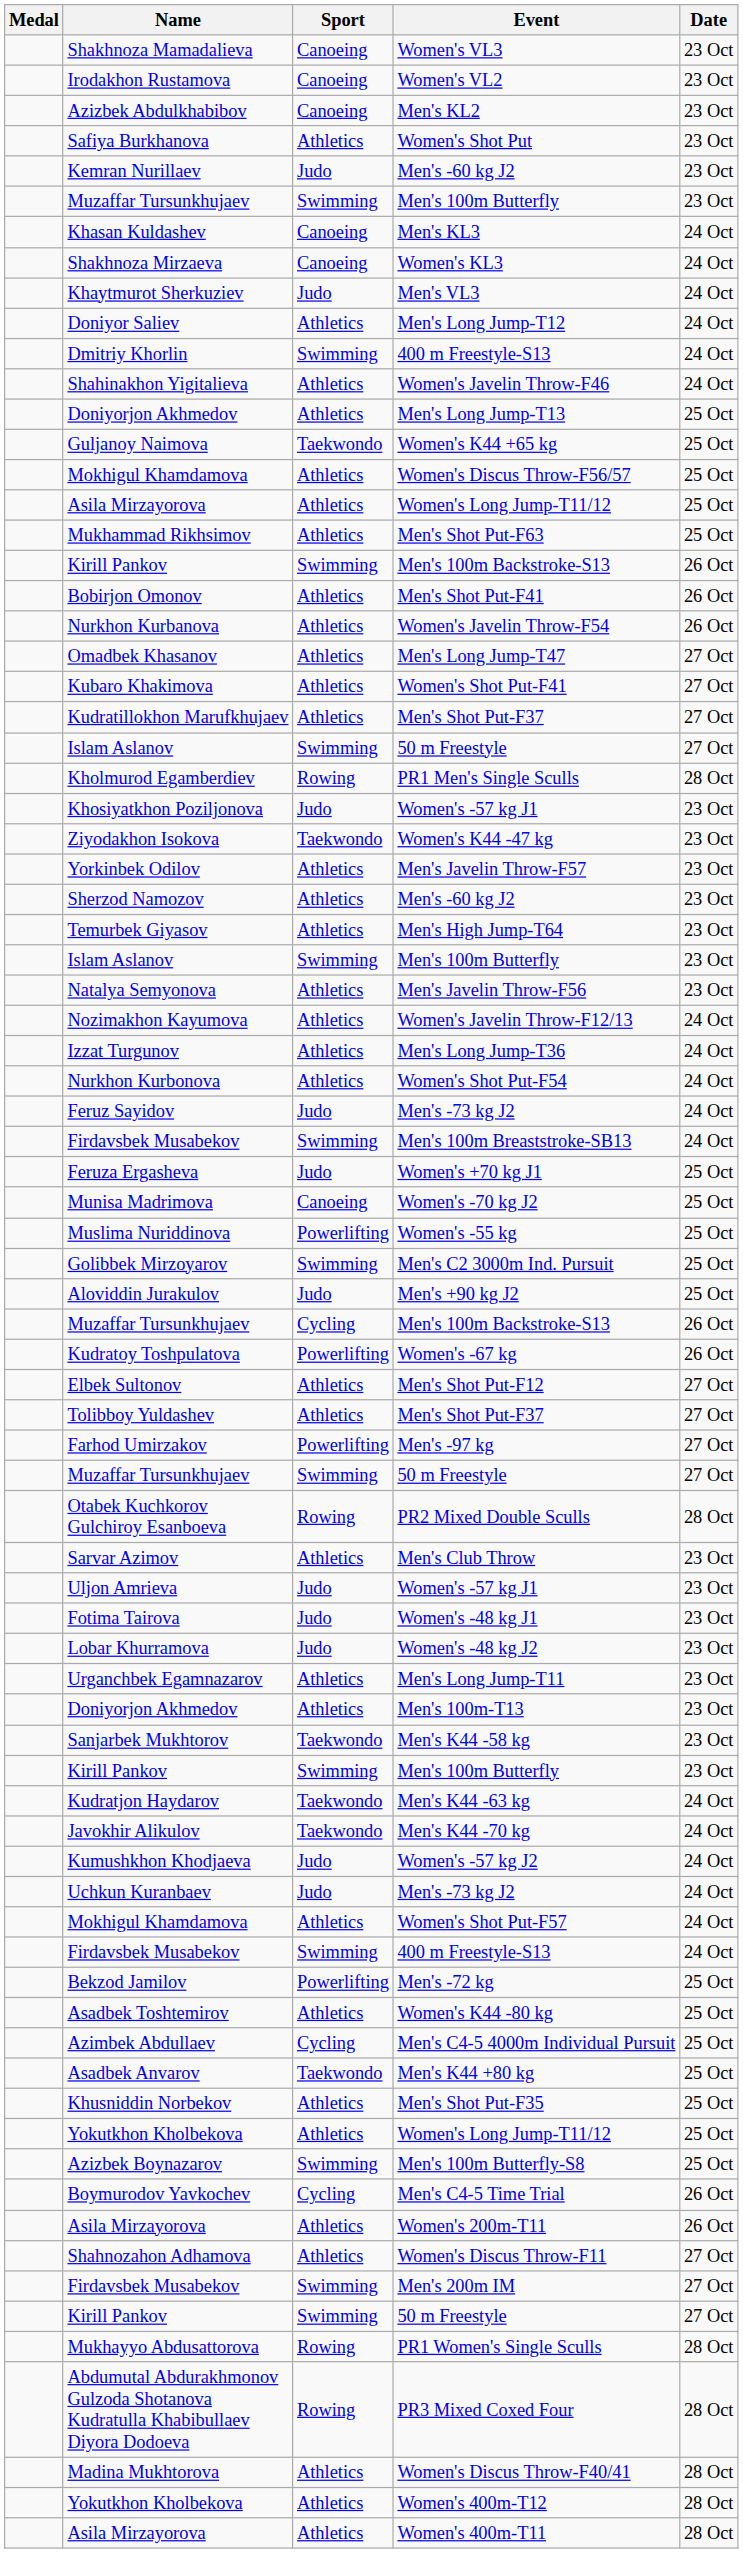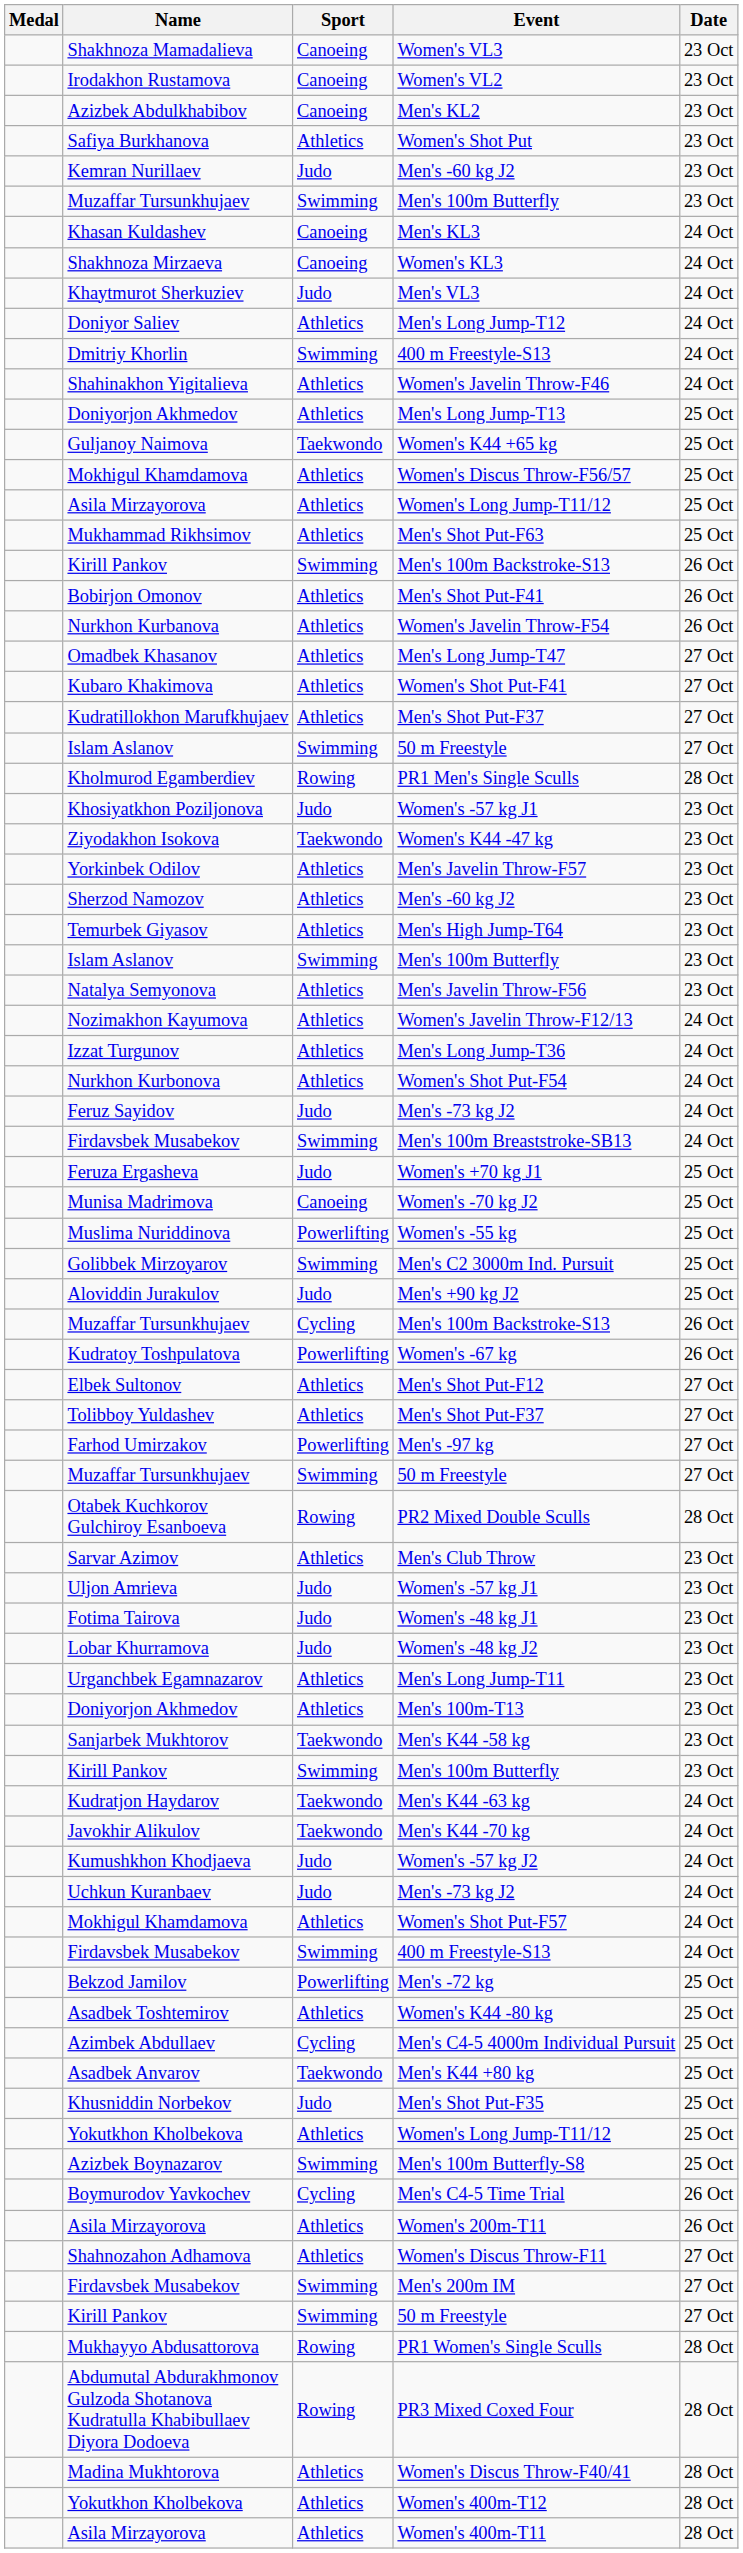 <table class="wikitable sortable"  style="font-size:95%">
 <tr>
 <th>Medal</th>
 <th>Name</th>
 <th>Sport</th>
 <th>Event</th>
 <th>Date</th>
 </tr>
 <tr>
 <td></td>
 <td><a href='#'>Shakhnoza Mamadalieva</a></td>
 <td><a href='#'>Canoeing</a></td>
 <td><a href='#'>Women's VL3</a></td>
 <td>23 Oct</td>
 </tr>
 <tr>
 <td></td>
 <td><a href='#'>Irodakhon Rustamova</a></td>
 <td><a href='#'>Canoeing</a></td>
 <td><a href='#'>Women's VL2</a></td>
 <td>23 Oct</td>
 </tr>
 <tr>
 <td></td>
 <td><a href='#'>Azizbek Abdulkhabibov</a></td>
 <td><a href='#'>Canoeing</a></td>
 <td><a href='#'>Men's KL2</a></td>
 <td>23 Oct</td>
 </tr>
 <tr>
 <td></td>
 <td><a href='#'>Safiya Burkhanova</a></td>
 <td><a href='#'>Athletics</a></td>
 <td><a href='#'>Women's Shot Put</a></td>
 <td>23 Oct</td>
 </tr>
 <tr>
 <td></td>
 <td><a href='#'>Kemran Nurillaev</a></td>
 <td><a href='#'>Judo</a></td>
 <td><a href='#'>Men's -60 kg J2</a></td>
 <td>23 Oct</td>
 </tr>
 <tr>
 <td></td>
 <td><a href='#'>Muzaffar Tursunkhujaev</a></td>
 <td><a href='#'>Swimming</a></td>
 <td><a href='#'>Men's 100m Butterfly</a></td>
 <td>23 Oct</td>
 </tr>
 <tr>
 <td></td>
 <td><a href='#'>Khasan Kuldashev</a></td>
 <td><a href='#'>Canoeing</a></td>
 <td><a href='#'>Men's KL3</a></td>
 <td>24 Oct</td>
 </tr>
 <tr>
 <td></td>
 <td><a href='#'>Shakhnoza Mirzaeva</a></td>
 <td><a href='#'>Canoeing</a></td>
 <td><a href='#'>Women's KL3</a></td>
 <td>24 Oct</td>
 </tr>
 <tr>
 <td></td>
 <td><a href='#'>Khaytmurot Sherkuziev</a></td>
 <td><a href='#'>Judo</a></td>
 <td><a href='#'>Men's VL3</a></td>
 <td>24 Oct</td>
 </tr>
 <tr>
 <td></td>
 <td><a href='#'>Doniyor Saliev</a></td>
 <td><a href='#'>Athletics</a></td>
 <td><a href='#'>Men's Long Jump-T12</a></td>
 <td>24 Oct</td>
 </tr>
 <tr>
 <td></td>
 <td><a href='#'>Dmitriy Khorlin</a></td>
 <td><a href='#'>Swimming</a></td>
 <td><a href='#'>400 m Freestyle-S13</a></td>
 <td>24 Oct</td>
 </tr>
 <tr>
 <td></td>
 <td><a href='#'>Shahinakhon Yigitalieva</a></td>
 <td><a href='#'>Athletics</a></td>
 <td><a href='#'>Women's Javelin Throw-F46</a></td>
 <td>24 Oct</td>
 </tr>
 <tr>
 <td></td>
 <td><a href='#'>Doniyorjon Akhmedov</a></td>
 <td><a href='#'>Athletics</a></td>
 <td><a href='#'>Men's Long Jump-T13</a></td>
 <td>25 Oct</td>
 </tr>
 <tr>
 <td></td>
 <td><a href='#'>Guljanoy Naimova</a></td>
 <td><a href='#'>Taekwondo</a></td>
 <td><a href='#'>Women's K44 +65 kg</a></td>
 <td>25 Oct</td>
 </tr>
 <tr>
 <td></td>
 <td><a href='#'>Mokhigul Khamdamova</a></td>
 <td><a href='#'>Athletics</a></td>
 <td><a href='#'>Women's Discus Throw-F56/57</a></td>
 <td>25 Oct</td>
 </tr>
 <tr>
 <td></td>
 <td><a href='#'>Asila Mirzayorova</a></td>
 <td><a href='#'>Athletics</a></td>
 <td><a href='#'>Women's Long Jump-T11/12</a></td>
 <td>25 Oct</td>
 </tr>
 <tr>
 <td></td>
 <td><a href='#'>Mukhammad Rikhsimov</a></td>
 <td><a href='#'>Athletics</a></td>
 <td><a href='#'>Men's Shot Put-F63</a></td>
 <td>25 Oct</td>
 </tr>
 <tr>
 <td></td>
 <td><a href='#'>Kirill Pankov</a></td>
 <td><a href='#'>Swimming</a></td>
 <td><a href='#'>Men's 100m Backstroke-S13</a></td>
 <td>26 Oct</td>
 </tr>
 <tr>
 <td></td>
 <td><a href='#'>Bobirjon Omonov</a></td>
 <td><a href='#'>Athletics</a></td>
 <td><a href='#'>Men's Shot Put-F41</a></td>
 <td>26 Oct</td>
 </tr>
 <tr>
 <td></td>
 <td><a href='#'>Nurkhon Kurbanova</a></td>
 <td><a href='#'>Athletics</a></td>
 <td><a href='#'>Women's Javelin Throw-F54</a></td>
 <td>26 Oct</td>
 </tr>
 <tr>
 <td></td>
 <td><a href='#'>Omadbek Khasanov</a></td>
 <td><a href='#'>Athletics</a></td>
 <td><a href='#'>Men's Long Jump-T47</a></td>
 <td>27 Oct</td>
 </tr>
 <tr>
 <td></td>
 <td><a href='#'>Kubaro Khakimova</a></td>
 <td><a href='#'>Athletics</a></td>
 <td><a href='#'>Women's Shot Put-F41</a></td>
 <td>27 Oct</td>
 </tr>
 <tr>
 <td></td>
 <td><a href='#'>Kudratillokhon Marufkhujaev</a></td>
 <td><a href='#'>Athletics</a></td>
 <td><a href='#'>Men's Shot Put-F37</a></td>
 <td>27 Oct</td>
 </tr>
 <tr>
 <td></td>
 <td><a href='#'>Islam Aslanov</a></td>
 <td><a href='#'>Swimming</a></td>
 <td><a href='#'>50 m Freestyle</a></td>
 <td>27 Oct</td>
 </tr>
 <tr>
 <td></td>
 <td><a href='#'>Kholmurod Egamberdiev</a></td>
 <td><a href='#'>Rowing</a></td>
 <td><a href='#'>PR1 Men's Single Sculls</a></td>
 <td>28 Oct</td>
 </tr>
 <tr>
 <td></td>
 <td><a href='#'>Khosiyatkhon Poziljonova</a></td>
 <td><a href='#'>Judo</a></td>
 <td><a href='#'>Women's -57 kg J1</a></td>
 <td>23 Oct</td>
 </tr>
 <tr>
 <td></td>
 <td><a href='#'>Ziyodakhon Isokova</a></td>
 <td><a href='#'>Taekwondo</a></td>
 <td><a href='#'>Women's K44 -47 kg</a></td>
 <td>23 Oct</td>
 </tr>
 <tr>
 <td></td>
 <td><a href='#'>Yorkinbek Odilov</a></td>
 <td><a href='#'>Athletics</a></td>
 <td><a href='#'>Men's Javelin Throw-F57</a></td>
 <td>23 Oct</td>
 </tr>
 <tr>
 <td></td>
 <td><a href='#'>Sherzod Namozov</a></td>
 <td><a href='#'>Athletics</a></td>
 <td><a href='#'>Men's -60 kg J2</a></td>
 <td>23 Oct</td>
 </tr>
 <tr>
 <td></td>
 <td><a href='#'>Temurbek Giyasov</a></td>
 <td><a href='#'>Athletics</a></td>
 <td><a href='#'>Men's High Jump-T64</a></td>
 <td>23 Oct</td>
 </tr>
 <tr>
 <td></td>
 <td><a href='#'>Islam Aslanov</a></td>
 <td><a href='#'>Swimming</a></td>
 <td><a href='#'>Men's 100m Butterfly</a></td>
 <td>23 Oct</td>
 </tr>
 <tr>
 <td></td>
 <td><a href='#'>Natalya Semyonova</a></td>
 <td><a href='#'>Athletics</a></td>
 <td><a href='#'>Men's Javelin Throw-F56</a></td>
 <td>23 Oct</td>
 </tr>
 <tr>
 <td></td>
 <td><a href='#'>Nozimakhon Kayumova</a></td>
 <td><a href='#'>Athletics</a></td>
 <td><a href='#'>Women's Javelin Throw-F12/13</a></td>
 <td>24 Oct</td>
 </tr>
 <tr>
 <td></td>
 <td><a href='#'>Izzat Turgunov</a></td>
 <td><a href='#'>Athletics</a></td>
 <td><a href='#'>Men's Long Jump-T36</a></td>
 <td>24 Oct</td>
 </tr>
 <tr>
 <td></td>
 <td><a href='#'>Nurkhon Kurbonova</a></td>
 <td><a href='#'>Athletics</a></td>
 <td><a href='#'>Women's Shot Put-F54</a></td>
 <td>24 Oct</td>
 </tr>
 <tr>
 <td></td>
 <td><a href='#'>Feruz Sayidov</a></td>
 <td><a href='#'>Judo</a></td>
 <td><a href='#'>Men's -73 kg J2</a></td>
 <td>24 Oct</td>
 </tr>
 <tr>
 <td></td>
 <td><a href='#'>Firdavsbek Musabekov</a></td>
 <td><a href='#'>Swimming</a></td>
 <td><a href='#'>Men's 100m Breaststroke-SB13</a></td>
 <td>24 Oct</td>
 </tr>
 <tr>
 <td></td>
 <td><a href='#'>Feruza Ergasheva</a></td>
 <td><a href='#'>Judo</a></td>
 <td><a href='#'>Women's +70 kg J1</a></td>
 <td>25 Oct</td>
 </tr>
 <tr>
 <td></td>
 <td><a href='#'>Munisa Madrimova</a></td>
 <td><a href='#'>Canoeing</a></td>
 <td><a href='#'>Women's -70 kg J2</a></td>
 <td>25 Oct</td>
 </tr>
 <tr>
 <td></td>
 <td><a href='#'>Muslima Nuriddinova</a></td>
 <td><a href='#'>Powerlifting</a></td>
 <td><a href='#'>Women's -55 kg</a></td>
 <td>25 Oct</td>
 </tr>
 <tr>
 <td></td>
 <td><a href='#'>Golibbek Mirzoyarov</a></td>
 <td><a href='#'>Swimming</a></td>
 <td><a href='#'>Men's C2 3000m Ind. Pursuit</a></td>
 <td>25 Oct</td>
 </tr>
 <tr>
 <td></td>
 <td><a href='#'>Aloviddin Jurakulov</a></td>
 <td><a href='#'>Judo</a></td>
 <td><a href='#'>Men's +90 kg J2</a></td>
 <td>25 Oct</td>
 </tr>
 <tr>
 <td></td>
 <td><a href='#'>Muzaffar Tursunkhujaev</a></td>
 <td><a href='#'>Cycling</a></td>
 <td><a href='#'>Men's 100m Backstroke-S13</a></td>
 <td>26 Oct</td>
 </tr>
 <tr>
 <td></td>
 <td><a href='#'>Kudratoy Toshpulatova</a></td>
 <td><a href='#'>Powerlifting</a></td>
 <td><a href='#'>Women's -67 kg</a></td>
 <td>26 Oct</td>
 </tr>
 <tr>
 <td></td>
 <td><a href='#'>Elbek Sultonov</a></td>
 <td><a href='#'>Athletics</a></td>
 <td><a href='#'>Men's Shot Put-F12</a></td>
 <td>27 Oct</td>
 </tr>
 <tr>
 <td></td>
 <td><a href='#'>Tolibboy Yuldashev</a></td>
 <td><a href='#'>Athletics</a></td>
 <td><a href='#'>Men's Shot Put-F37</a></td>
 <td>27 Oct</td>
 </tr>
 <tr>
 <td></td>
 <td><a href='#'>Farhod Umirzakov</a></td>
 <td><a href='#'>Powerlifting</a></td>
 <td><a href='#'>Men's -97 kg</a></td>
 <td>27 Oct</td>
 </tr>
 <tr>
 <td></td>
 <td><a href='#'>Muzaffar Tursunkhujaev</a></td>
 <td><a href='#'>Swimming</a></td>
 <td><a href='#'>50 m Freestyle</a></td>
 <td>27 Oct</td>
 </tr>
 <tr>
 <td></td>
 <td><a href='#'>Otabek Kuchkorov</a><br><a href='#'>Gulchiroy Esanboeva</a></td>
 <td><a href='#'>Rowing</a></td>
 <td><a href='#'>PR2 Mixed Double Sculls</a></td>
 <td>28 Oct</td>
 </tr>
 <tr>
 <td></td>
 <td><a href='#'>Sarvar Azimov</a></td>
 <td><a href='#'>Athletics</a></td>
 <td><a href='#'>Men's Club Throw</a></td>
 <td>23 Oct</td>
 </tr>
 <tr>
 <td></td>
 <td><a href='#'>Uljon Amrieva</a></td>
 <td><a href='#'>Judo</a></td>
 <td><a href='#'>Women's -57 kg J1</a></td>
 <td>23 Oct</td>
 </tr>
 <tr>
 <td></td>
 <td><a href='#'>Fotima Tairova</a></td>
 <td><a href='#'>Judo</a></td>
 <td><a href='#'>Women's -48 kg J1</a></td>
 <td>23 Oct</td>
 </tr>
 <tr>
 <td></td>
 <td><a href='#'>Lobar Khurramova</a></td>
 <td><a href='#'>Judo</a></td>
 <td><a href='#'>Women's -48 kg J2</a></td>
 <td>23 Oct</td>
 </tr>
 <tr>
 <td></td>
 <td><a href='#'>Urganchbek Egamnazarov</a></td>
 <td><a href='#'>Athletics</a></td>
 <td><a href='#'>Men's Long Jump-T11</a></td>
 <td>23 Oct</td>
 </tr>
 <tr>
 <td></td>
 <td><a href='#'>Doniyorjon Akhmedov</a></td>
 <td><a href='#'>Athletics</a></td>
 <td><a href='#'>Men's 100m-T13</a></td>
 <td>23 Oct</td>
 </tr>
 <tr>
 <td></td>
 <td><a href='#'>Sanjarbek Mukhtorov</a></td>
 <td><a href='#'>Taekwondo</a></td>
 <td><a href='#'>Men's K44 -58 kg</a></td>
 <td>23 Oct</td>
 </tr>
 <tr>
 <td></td>
 <td><a href='#'>Kirill Pankov</a></td>
 <td><a href='#'>Swimming</a></td>
 <td><a href='#'>Men's 100m Butterfly</a></td>
 <td>23 Oct</td>
 </tr>
 <tr>
 <td></td>
 <td><a href='#'>Kudratjon Haydarov</a></td>
 <td><a href='#'>Taekwondo</a></td>
 <td><a href='#'>Men's K44 -63 kg</a></td>
 <td>24 Oct</td>
 </tr>
 <tr>
 <td></td>
 <td><a href='#'>Javokhir Alikulov</a></td>
 <td><a href='#'>Taekwondo</a></td>
 <td><a href='#'>Men's K44 -70 kg</a></td>
 <td>24 Oct</td>
 </tr>
 <tr>
 <td></td>
 <td><a href='#'>Kumushkhon Khodjaeva</a></td>
 <td><a href='#'>Judo</a></td>
 <td><a href='#'>Women's -57 kg J2</a></td>
 <td>24 Oct</td>
 </tr>
 <tr>
 <td></td>
 <td><a href='#'>Uchkun Kuranbaev</a></td>
 <td><a href='#'>Judo</a></td>
 <td><a href='#'>Men's -73 kg J2</a></td>
 <td>24 Oct</td>
 </tr>
 <tr>
 <td></td>
 <td><a href='#'>Mokhigul Khamdamova</a></td>
 <td><a href='#'>Athletics</a></td>
 <td><a href='#'>Women's Shot Put-F57</a></td>
 <td>24 Oct</td>
 </tr>
 <tr>
 <td></td>
 <td><a href='#'>Firdavsbek Musabekov</a></td>
 <td><a href='#'>Swimming</a></td>
 <td><a href='#'>400 m Freestyle-S13</a></td>
 <td>24 Oct</td>
 </tr>
 <tr>
 <td></td>
 <td><a href='#'>Bekzod Jamilov</a></td>
 <td><a href='#'>Powerlifting</a></td>
 <td><a href='#'>Men's -72 kg</a></td>
 <td>25 Oct</td>
 </tr>
 <tr>
 <td></td>
 <td><a href='#'>Asadbek Toshtemirov</a></td>
 <td><a href='#'>Athletics</a></td>
 <td><a href='#'>Women's K44 -80 kg</a></td>
 <td>25 Oct</td>
 </tr>
 <tr>
 <td></td>
 <td><a href='#'>Azimbek Abdullaev </a></td>
 <td><a href='#'>Cycling</a></td>
 <td><a href='#'>Men's C4-5 4000m Individual Pursuit</a></td>
 <td>25 Oct</td>
 </tr>
 <tr>
 <td></td>
 <td><a href='#'>Asadbek Anvarov</a></td>
 <td><a href='#'>Taekwondo</a></td>
 <td><a href='#'>Men's K44 +80 kg</a></td>
 <td>25 Oct</td>
 </tr>
 <tr>
 <td></td>
 <td><a href='#'>Khusniddin Norbekov</a></td>
-<td><a href='#'>Athletics</a></td>
+<td><a href='#'>Judo</a></td>
 <td><a href='#'>Men's Shot Put-F35</a></td>
 <td>25 Oct</td>
 </tr>
 <tr>
 <td></td>
 <td><a href='#'>Yokutkhon Kholbekova</a></td>
 <td><a href='#'>Athletics</a></td>
 <td><a href='#'>Women's Long Jump-T11/12</a></td>
 <td>25 Oct</td>
 </tr>
 <tr>
 <td></td>
 <td><a href='#'>Azizbek Boynazarov</a></td>
 <td><a href='#'>Swimming</a></td>
 <td><a href='#'>Men's 100m Butterfly-S8</a></td>
 <td>25 Oct</td>
 </tr>
 <tr>
 <td></td>
 <td><a href='#'>Boymurodov Yavkochev</a></td>
 <td><a href='#'>Cycling</a></td>
 <td><a href='#'>Men's C4-5 Time Trial</a></td>
 <td>26 Oct</td>
 </tr>
 <tr>
 <td></td>
 <td><a href='#'>Asila Mirzayorova</a></td>
 <td><a href='#'>Athletics</a></td>
 <td><a href='#'>Women's 200m-T11</a></td>
 <td>26 Oct</td>
 </tr>
 <tr>
 <td></td>
 <td><a href='#'>Shahnozahon Adhamova</a></td>
 <td><a href='#'>Athletics</a></td>
 <td><a href='#'>Women's Discus Throw-F11</a></td>
 <td>27 Oct</td>
 </tr>
 <tr>
 <td></td>
 <td><a href='#'>Firdavsbek Musabekov</a></td>
 <td><a href='#'>Swimming</a></td>
 <td><a href='#'>Men's 200m IM</a></td>
 <td>27 Oct</td>
 </tr>
 <tr>
 <td></td>
 <td><a href='#'>Kirill Pankov</a></td>
 <td><a href='#'>Swimming</a></td>
 <td><a href='#'>50 m Freestyle</a></td>
 <td>27 Oct</td>
 </tr>
 <tr>
 <td></td>
 <td><a href='#'>Mukhayyo Abdusattorova</a></td>
 <td><a href='#'>Rowing</a></td>
 <td><a href='#'>PR1 Women's Single Sculls</a></td>
 <td>28 Oct</td>
 </tr>
 <tr>
 <td></td>
 <td><a href='#'>Abdumutal Abdurakhmonov</a><br><a href='#'>Gulzoda Shotanova</a><br><a href='#'>Kudratulla Khabibullaev</a><br><a href='#'>Diyora Dodoeva</a></td>
 <td><a href='#'>Rowing</a></td>
 <td><a href='#'>PR3 Mixed Coxed Four</a></td>
 <td>28 Oct</td>
 </tr>
 <tr>
 <td></td>
 <td><a href='#'>Madina Mukhtorova</a></td>
 <td><a href='#'>Athletics</a></td>
 <td><a href='#'>Women's Discus Throw-F40/41</a></td>
 <td>28 Oct</td>
 </tr>
 <tr>
 <td></td>
 <td><a href='#'>Yokutkhon Kholbekova</a></td>
 <td><a href='#'>Athletics</a></td>
 <td><a href='#'>Women's 400m-T12</a></td>
 <td>28 Oct</td>
 </tr>
 <tr>
 <td></td>
 <td><a href='#'>Asila Mirzayorova</a></td>
 <td><a href='#'>Athletics</a></td>
 <td><a href='#'>Women's 400m-T11</a></td>
 <td>28 Oct</td>
 </tr>
 </table>
